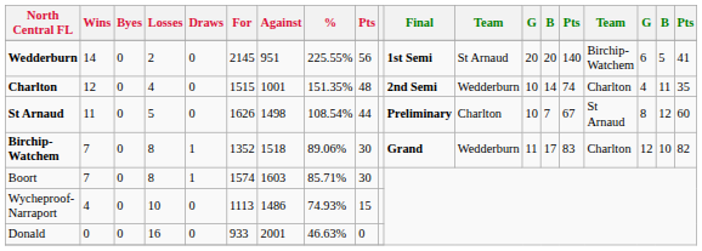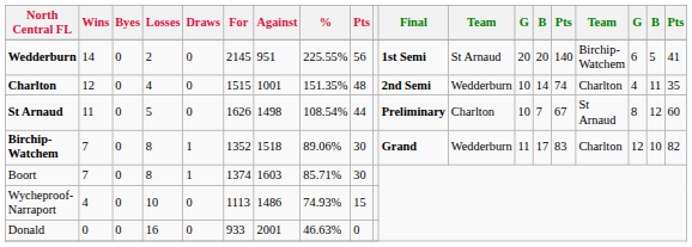 <table style="font-size: 85%; text-align: left;" class="wikitable">
 <tr>
 <th style="color:crimson">North Central  FL</th>
 <th style="color:crimson">Wins</th>
 <th style="color:crimson">Byes</th>
 <th style="color:crimson">Losses</th>
 <th style="color:crimson">Draws</th>
 <th style="color:crimson">For</th>
 <th style="color:crimson">Against</th>
 <th style="color:crimson">%</th>
 <th style="color:crimson">Pts</th>
 <th></th>
 <th style="color:green">Final</th>
 <th style="color:green">Team</th>
 <th style="color:green">G</th>
 <th style="color:green">B</th>
 <th style="color:green">Pts</th>
 <th style="color:green">Team</th>
 <th style="color:green">G</th>
 <th style="color:green">B</th>
 <th style="color:green">Pts</th>
 </tr>
 <tr>
 </tr>
 <tr>
 </tr>
 <tr>
 <td><strong>	Wedderburn	</strong></td>
 <td>14</td>
 <td>0</td>
 <td>2</td>
 <td>0</td>
 <td>2145</td>
 <td>951</td>
 <td>225.55%</td>
 <td>56</td>
 <td></td>
 <td><strong>1st Semi</strong></td>
 <td>St Arnaud</td>
 <td>20</td>
 <td>20</td>
 <td>140</td>
 <td>Birchip-Watchem</td>
 <td>6</td>
 <td>5</td>
 <td>41</td>
 </tr>
 <tr>
 <td><strong>	Charlton	</strong></td>
 <td>12</td>
 <td>0</td>
 <td>4</td>
 <td>0</td>
 <td>1515</td>
 <td>1001</td>
 <td>151.35%</td>
 <td>48</td>
 <td></td>
 <td><strong>2nd Semi</strong></td>
 <td>Wedderburn</td>
 <td>10</td>
 <td>14</td>
 <td>74</td>
 <td>Charlton</td>
 <td>4</td>
 <td>11</td>
 <td>35</td>
 </tr>
 <tr>
 <td><strong>	St Arnaud	</strong></td>
 <td>11</td>
 <td>0</td>
 <td>5</td>
 <td>0</td>
 <td>1626</td>
 <td>1498</td>
 <td>108.54%</td>
 <td>44</td>
 <td></td>
 <td><strong>Preliminary</strong></td>
 <td>Charlton</td>
 <td>10</td>
 <td>7</td>
 <td>67</td>
 <td>St Arnaud</td>
 <td>8</td>
 <td>12</td>
 <td>60</td>
 </tr>
 <tr>
 <td><strong>	Birchip-Watchem	</strong></td>
 <td>7</td>
 <td>0</td>
 <td>8</td>
 <td>1</td>
 <td>1352</td>
 <td>1518</td>
 <td>89.06%</td>
 <td>30</td>
 <td></td>
 <td><strong>Grand</strong></td>
 <td>Wedderburn</td>
 <td>11</td>
 <td>17</td>
 <td>83</td>
 <td>Charlton</td>
 <td>12</td>
 <td>10</td>
 <td>82</td>
 </tr>
 <tr>
 <td>Boort</td>
 <td>7</td>
 <td>0</td>
 <td>8</td>
 <td>1</td>
-<td>1574</td>
+<td>1374</td>
 <td>1603</td>
 <td>85.71%</td>
 <td>30</td>
 <td></td>
 </tr>
 <tr>
 <td>Wycheproof-Narraport</td>
 <td>4</td>
 <td>0</td>
 <td>10</td>
 <td>0</td>
 <td>1113</td>
 <td>1486</td>
 <td>74.93%</td>
 <td>15</td>
 <td></td>
 </tr>
 <tr>
 <td>Donald</td>
 <td>0</td>
 <td>0</td>
 <td>16</td>
 <td>0</td>
 <td>933</td>
 <td>2001</td>
 <td>46.63%</td>
 <td>0</td>
 <td></td>
 </tr>
 <tr>
 </tr>
 </table>
